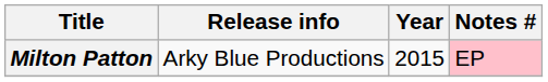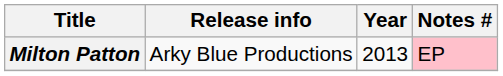 <table class="wikitable plainrowheaders sortable">
 <tr>
 <th scope="col" class="unsortable">Title</th>
 <th scope="col">Release info</th>
 <th scope="col">Year</th>
 <th scope="col" class="unsortable">Notes #</th>
 </tr>
 <tr>
 <th scope="row"><em>Milton Patton</em></th>
 <td>Arky Blue Productions</td>
-<td>2015</td>
+<td>2013</td>
 <td style="background: pink;">EP</td>
 </tr>
 <tr>
 </tr>
 </table>
